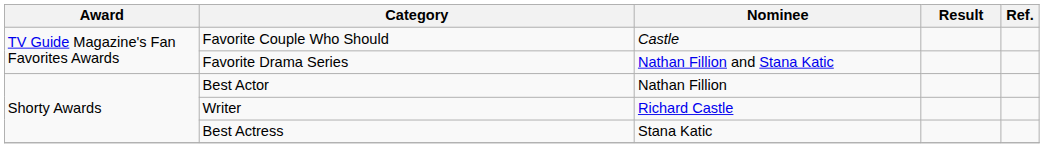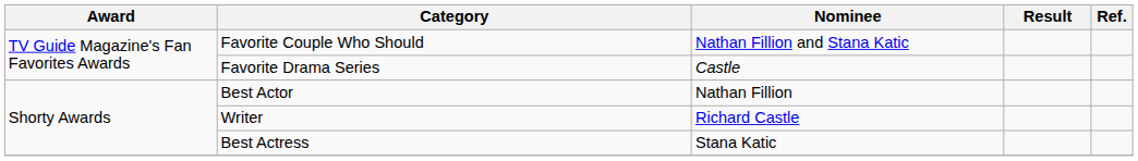 <table class="wikitable sortable" style="width:90%;">
 <tr>
 <th style="width:17%;">Award</th>
 <th style="width:38%;">Category</th>
 <th style="width:25%;">Nominee</th>
 <th style="width:7%;">Result</th>
 <th style="width:3%;">Ref.</th>
 </tr>
 <tr>
 <td rowspan="2"><a href='#'>TV Guide</a> Magazine's Fan Favorites Awards</td>
 <td>Favorite Couple Who Should</td>
-<td><em>Castle</em></td>
+<td><a href='#'>Nathan Fillion</a> and <a href='#'>Stana Katic</a></td>
 <td></td>
 <td></td>
 </tr>
 <tr>
 <td>Favorite Drama Series</td>
-<td><a href='#'>Nathan Fillion</a> and <a href='#'>Stana Katic</a></td>
+<td><em>Castle</em></td>
 <td></td>
 <td></td>
 </tr>
 <tr>
 <td rowspan="3">Shorty Awards</td>
 <td>Best Actor</td>
 <td>Nathan Fillion</td>
 <td></td>
 <td></td>
 </tr>
 <tr>
 <td>Writer</td>
 <td><a href='#'>Richard Castle</a></td>
 <td></td>
 <td></td>
 </tr>
 <tr>
 <td>Best Actress</td>
 <td>Stana Katic</td>
 <td></td>
 <td></td>
 </tr>
 <tr>
 </tr>
 </table>
